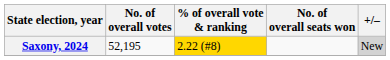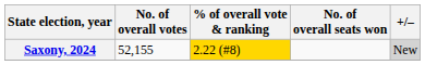 <table class=wikitable>
 <tr>
 <th>State election, year</th>
 <th>No. of<br>overall votes</th>
 <th>% of overall vote<br> & ranking</th>
 <th>No. of<br>overall seats won</th>
 <th>+/–</th>
 </tr>
 <tr>
 <th><a href='#'>Saxony, 2024</a></th>
-<td>52,195</td>
+<td>52,155</td>
 <td style="background: gold;">2.22 (#8)</td>
 <td></td>
 <td style="background:lightgrey;">New</td>
 </tr>
 <tr>
 </tr>
 </table>
